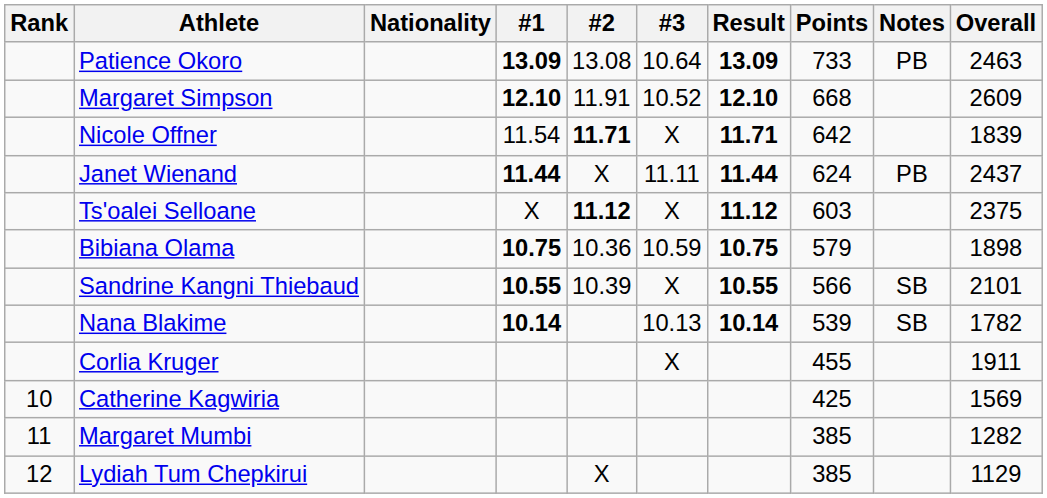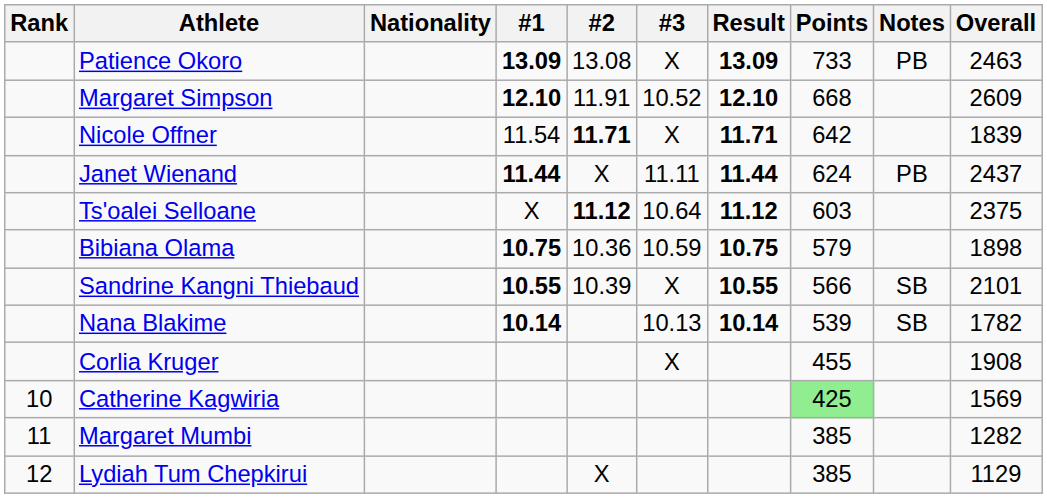 <table class="wikitable sortable" style="text-align:center">
 <tr>
 <th>Rank</th>
 <th>Athlete</th>
 <th>Nationality</th>
 <th>#1</th>
 <th>#2</th>
 <th>#3</th>
 <th>Result</th>
 <th>Points</th>
 <th>Notes</th>
 <th>Overall</th>
 </tr>
 <tr>
 <td></td>
 <td align=left><a href='#'>Patience Okoro</a></td>
 <td align=left></td>
 <td><strong>13.09</strong></td>
 <td>13.08</td>
-<td>10.64</td>
+<td>X</td>
 <td><strong>13.09</strong></td>
 <td>733</td>
 <td>PB</td>
 <td>2463</td>
 </tr>
 <tr>
 <td></td>
 <td align=left><a href='#'>Margaret Simpson</a></td>
 <td align=left></td>
 <td><strong>12.10</strong></td>
 <td>11.91</td>
 <td>10.52</td>
 <td><strong>12.10</strong></td>
 <td>668</td>
 <td></td>
 <td>2609</td>
 </tr>
 <tr>
 <td></td>
 <td align=left><a href='#'>Nicole Offner</a></td>
 <td align=left></td>
 <td>11.54</td>
 <td><strong>11.71</strong></td>
 <td>X</td>
 <td><strong>11.71</strong></td>
 <td>642</td>
 <td></td>
 <td>1839</td>
 </tr>
 <tr>
 <td></td>
 <td align=left><a href='#'>Janet Wienand</a></td>
 <td align=left></td>
 <td><strong>11.44</strong></td>
 <td>X</td>
 <td>11.11</td>
 <td><strong>11.44</strong></td>
 <td>624</td>
 <td>PB</td>
 <td>2437</td>
 </tr>
 <tr>
 <td></td>
 <td align=left><a href='#'>Ts'oalei Selloane</a></td>
 <td align=left></td>
 <td>X</td>
 <td><strong>11.12</strong></td>
-<td>X</td>
+<td>10.64</td>
 <td><strong>11.12</strong></td>
 <td>603</td>
 <td></td>
 <td>2375</td>
 </tr>
 <tr>
 <td></td>
 <td align=left><a href='#'>Bibiana Olama</a></td>
 <td align=left></td>
 <td><strong>10.75</strong></td>
 <td>10.36</td>
 <td>10.59</td>
 <td><strong>10.75</strong></td>
 <td>579</td>
 <td></td>
 <td>1898</td>
 </tr>
 <tr>
 <td></td>
 <td align=left><a href='#'>Sandrine Kangni Thiebaud</a></td>
 <td align=left></td>
 <td><strong>10.55</strong></td>
 <td>10.39</td>
 <td>X</td>
 <td><strong>10.55</strong></td>
 <td>566</td>
 <td>SB</td>
 <td>2101</td>
 </tr>
 <tr>
 <td></td>
 <td align=left><a href='#'>Nana Blakime</a></td>
 <td align=left></td>
 <td><strong>10.14</strong></td>
 <td></td>
 <td>10.13</td>
 <td><strong>10.14</strong></td>
 <td>539</td>
 <td>SB</td>
 <td>1782</td>
 </tr>
 <tr>
 <td></td>
 <td align=left><a href='#'>Corlia Kruger</a></td>
 <td align=left></td>
 <td><strong></strong></td>
 <td></td>
 <td>X</td>
 <td><strong></strong></td>
 <td>455</td>
 <td></td>
-<td>1911</td>
+<td>1908</td>
 </tr>
 <tr>
 <td>10</td>
 <td align=left><a href='#'>Catherine Kagwiria</a></td>
 <td align=left></td>
 <td></td>
 <td><strong></strong></td>
 <td></td>
 <td><strong></strong></td>
-<td>425</td>
+<td style="background: lightgreen;">425</td>
 <td></td>
 <td>1569</td>
 </tr>
 <tr>
 <td>11</td>
 <td align=left><a href='#'>Margaret Mumbi</a></td>
 <td align=left></td>
 <td></td>
 <td></td>
 <td><strong></strong></td>
 <td><strong></strong></td>
 <td>385</td>
 <td></td>
 <td>1282</td>
 </tr>
 <tr>
 <td>12</td>
 <td align=left><a href='#'>Lydiah Tum Chepkirui</a></td>
 <td align=left></td>
 <td></td>
 <td>X</td>
 <td><strong></strong></td>
 <td><strong></strong></td>
 <td>385</td>
 <td></td>
 <td>1129</td>
 </tr>
 </table>
